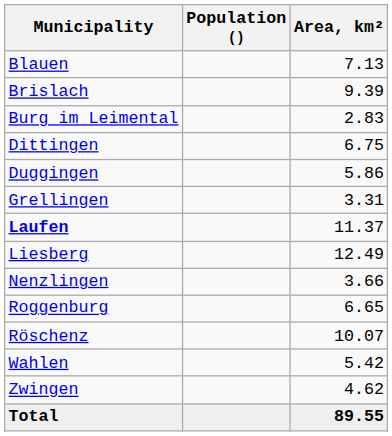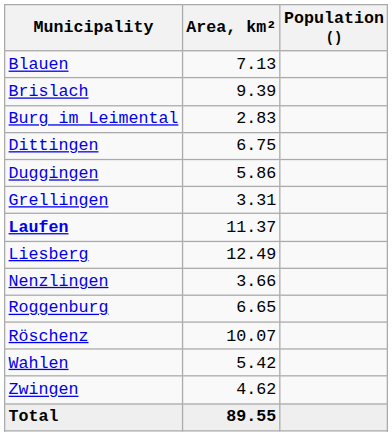 <table class="wikitable">
 <tr>
 <th>Municipality</th>
+<th>Area, km²</th>
 <th>Population<br><small>()</small></th>
-<th>Area, km²</th>
 </tr>
 <tr>
 <td><a href='#'>Blauen</a></td>
+<td align="right">7.13</td>
 <td align="center"></td>
-<td align="right">7.13</td>
 </tr>
 <tr>
 <td><a href='#'>Brislach</a></td>
+<td align="right">9.39</td>
 <td align="center"></td>
-<td align="right">9.39</td>
 </tr>
 <tr>
 <td><a href='#'>Burg im Leimental</a></td>
+<td align="right">2.83</td>
 <td align="center"></td>
-<td align="right">2.83</td>
 </tr>
 <tr>
 <td><a href='#'>Dittingen</a></td>
+<td align="right">6.75</td>
 <td align="center"></td>
-<td align="right">6.75</td>
 </tr>
 <tr>
 <td><a href='#'>Duggingen</a></td>
+<td align="right">5.86</td>
 <td align="center"></td>
-<td align="right">5.86</td>
 </tr>
 <tr>
 <td><a href='#'>Grellingen</a></td>
+<td align="right">3.31</td>
 <td align="center"></td>
-<td align="right">3.31</td>
 </tr>
 <tr>
 <td><strong><a href='#'>Laufen</a></strong></td>
+<td align="right">11.37</td>
 <td align="center"></td>
-<td align="right">11.37</td>
 </tr>
 <tr>
 <td><a href='#'>Liesberg</a></td>
+<td align="right">12.49</td>
 <td align="center"></td>
-<td align="right">12.49</td>
 </tr>
 <tr>
 <td><a href='#'>Nenzlingen</a></td>
+<td align="right">3.66</td>
 <td align="center"></td>
-<td align="right">3.66</td>
 </tr>
 <tr>
 <td><a href='#'>Roggenburg</a></td>
+<td align="right">6.65</td>
 <td align="center"></td>
-<td align="right">6.65</td>
 </tr>
 <tr>
 <td><a href='#'>Röschenz</a></td>
+<td align="right">10.07</td>
 <td align="center"></td>
-<td align="right">10.07</td>
 </tr>
 <tr>
 <td><a href='#'>Wahlen</a></td>
+<td align="right">5.42</td>
 <td align="center"></td>
-<td align="right">5.42</td>
 </tr>
 <tr>
 <td><a href='#'>Zwingen</a></td>
+<td align="right">4.62</td>
 <td align="center"></td>
-<td align="right">4.62</td>
 </tr>
 <tr style="background-color:#EFEFEF;">
 <td align="left"><strong>Total</strong></td>
+<td align="right"><strong>89.55</strong></td>
 <td align="center"><strong></strong></td>
-<td align="right"><strong>89.55</strong></td>
 </tr>
 </table>
